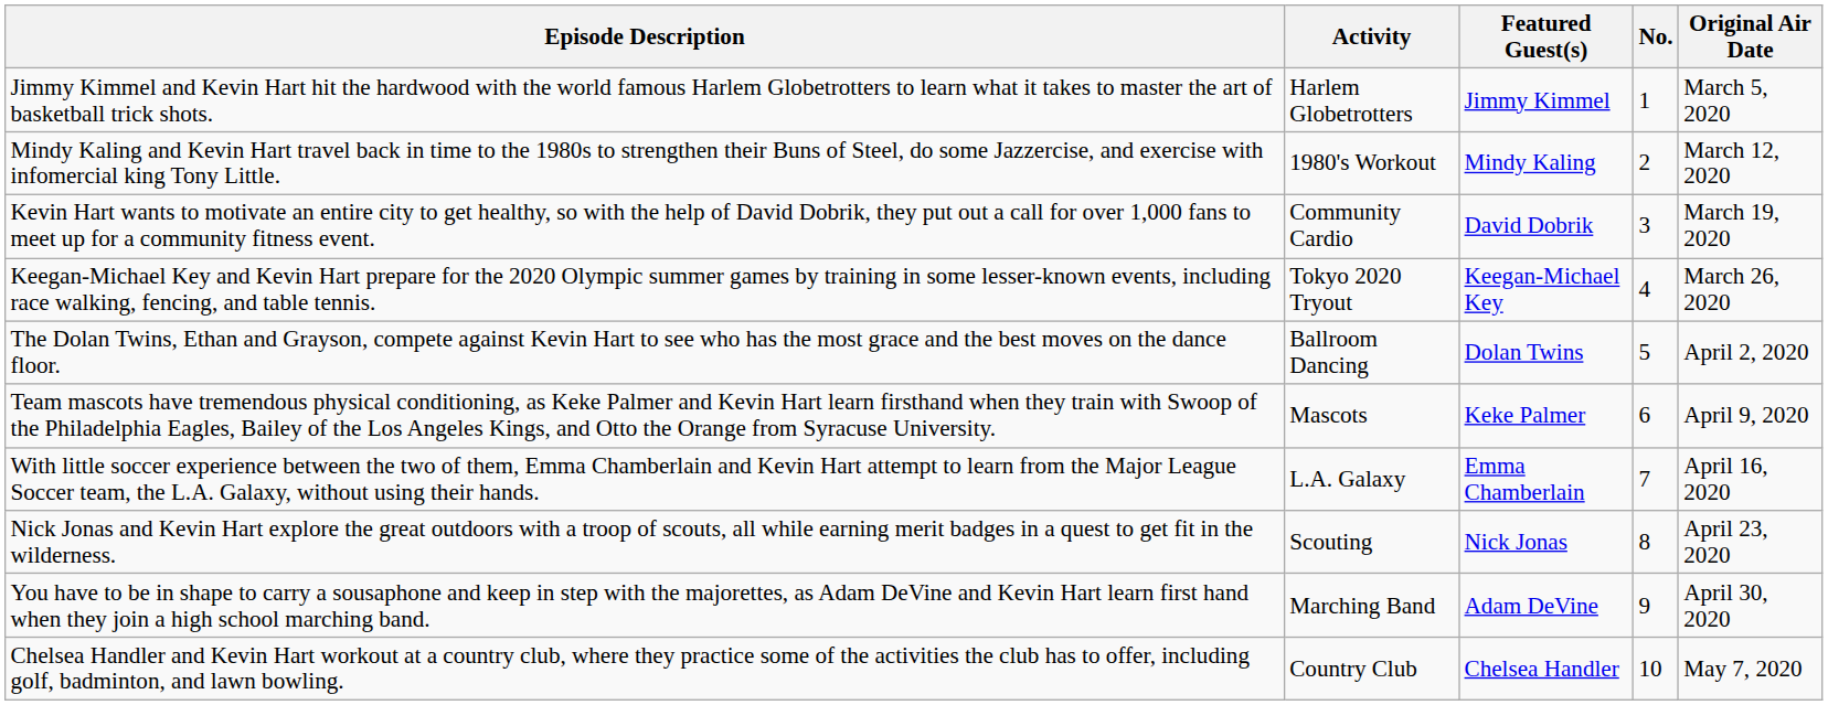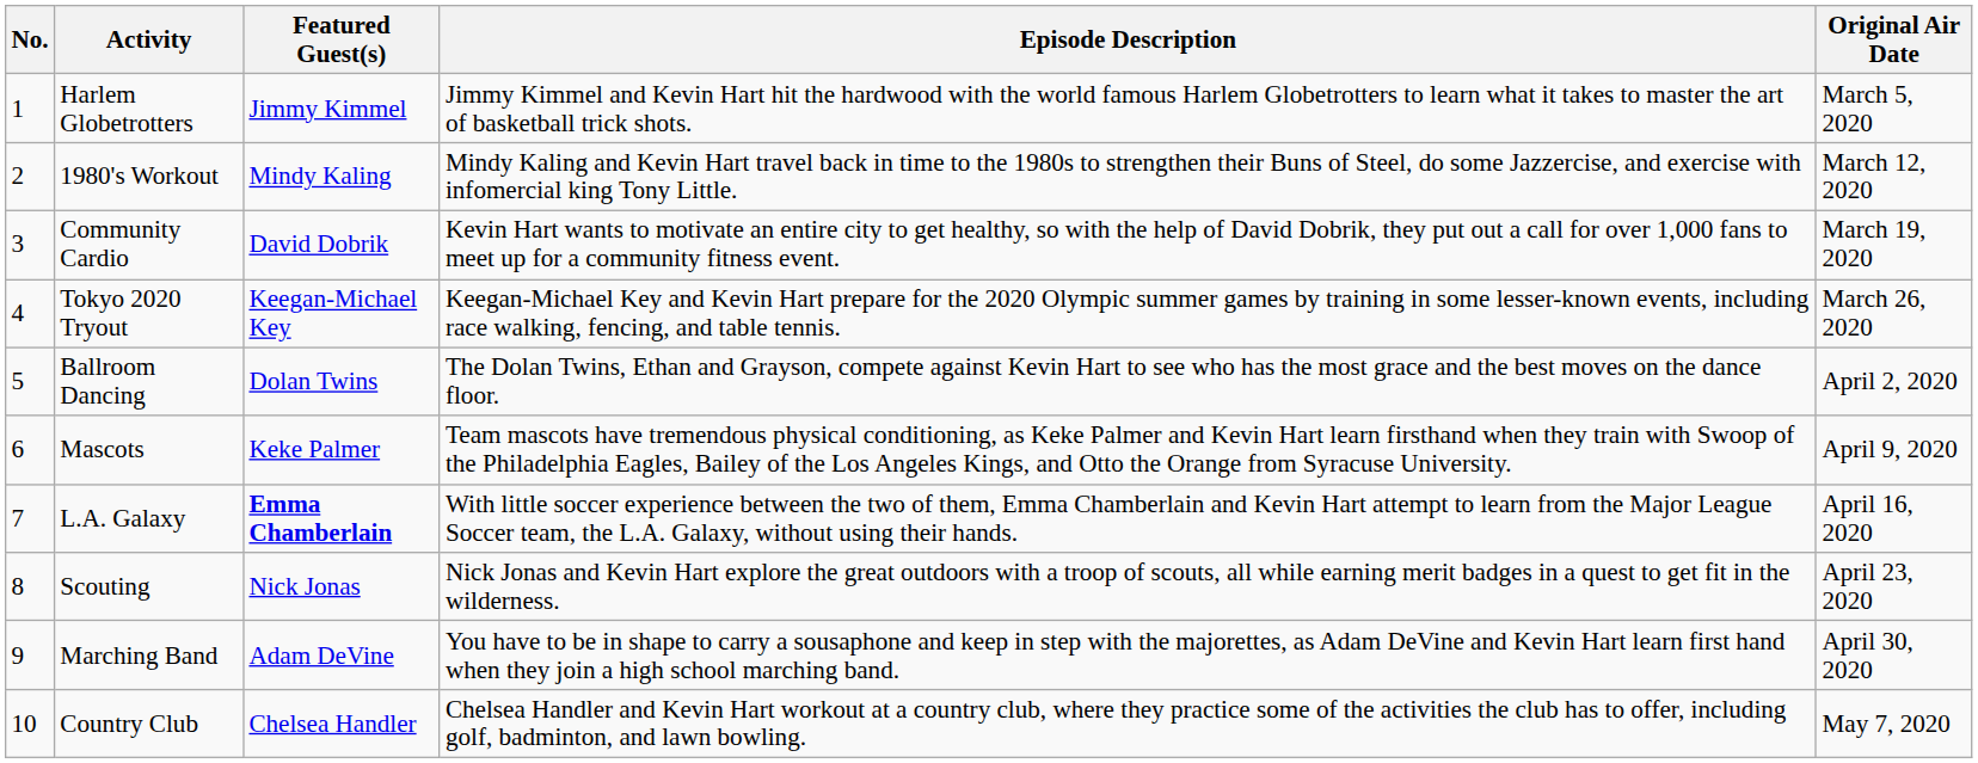 <table class="wikitable">
 <tr>
-<th>Episode Description</th>
+<th>No.</th>
 <th>Activity</th>
 <th>Featured Guest(s)</th>
-<th>No.</th>
+<th>Episode Description</th>
 <th>Original Air Date</th>
 </tr>
 <tr>
-<td>Jimmy Kimmel and Kevin Hart hit the hardwood with the world famous Harlem Globetrotters to learn what it takes to master the art of basketball trick shots.</td>
+<td>1</td>
 <td>Harlem Globetrotters</td>
 <td><a href='#'>Jimmy Kimmel</a></td>
-<td>1</td>
+<td>Jimmy Kimmel and Kevin Hart hit the hardwood with the world famous Harlem Globetrotters to learn what it takes to master the art of basketball trick shots.</td>
 <td>March 5, 2020</td>
 </tr>
 <tr>
-<td>Mindy Kaling and Kevin Hart travel back in time to the 1980s to strengthen their Buns of Steel, do some Jazzercise, and exercise with infomercial king Tony Little.</td>
+<td>2</td>
 <td>1980's Workout</td>
 <td><a href='#'>Mindy Kaling</a></td>
-<td>2</td>
+<td>Mindy Kaling and Kevin Hart travel back in time to the 1980s to strengthen their Buns of Steel, do some Jazzercise, and exercise with infomercial king Tony Little.</td>
 <td>March 12, 2020</td>
 </tr>
 <tr>
-<td>Kevin Hart wants to motivate an entire city to get healthy, so with the help of David Dobrik, they put out a call for over 1,000 fans to meet up for a community fitness event.</td>
+<td>3</td>
 <td>Community Cardio</td>
 <td><a href='#'>David Dobrik</a></td>
-<td>3</td>
+<td>Kevin Hart wants to motivate an entire city to get healthy, so with the help of David Dobrik, they put out a call for over 1,000 fans to meet up for a community fitness event.</td>
 <td>March 19, 2020</td>
 </tr>
 <tr>
-<td>Keegan-Michael Key and Kevin Hart prepare for the 2020 Olympic summer games by training in some lesser-known events, including race walking, fencing, and table tennis.</td>
+<td>4</td>
 <td>Tokyo 2020 Tryout</td>
 <td><a href='#'>Keegan-Michael Key</a></td>
-<td>4</td>
+<td>Keegan-Michael Key and Kevin Hart prepare for the 2020 Olympic summer games by training in some lesser-known events, including race walking, fencing, and table tennis.</td>
 <td>March 26, 2020</td>
 </tr>
 <tr>
-<td>The Dolan Twins, Ethan and Grayson, compete against Kevin Hart to see who has the most grace and the best moves on the dance floor.</td>
+<td>5</td>
 <td>Ballroom Dancing</td>
 <td><a href='#'>Dolan Twins</a></td>
-<td>5</td>
+<td>The Dolan Twins, Ethan and Grayson, compete against Kevin Hart to see who has the most grace and the best moves on the dance floor.</td>
 <td>April 2, 2020</td>
 </tr>
 <tr>
-<td>Team mascots have tremendous physical conditioning, as Keke Palmer and Kevin Hart learn firsthand when they train with Swoop of the Philadelphia Eagles, Bailey of the Los Angeles Kings, and Otto the Orange from Syracuse University.</td>
+<td>6</td>
 <td>Mascots</td>
 <td><a href='#'>Keke Palmer</a></td>
-<td>6</td>
+<td>Team mascots have tremendous physical conditioning, as Keke Palmer and Kevin Hart learn firsthand when they train with Swoop of the Philadelphia Eagles, Bailey of the Los Angeles Kings, and Otto the Orange from Syracuse University.</td>
 <td>April 9, 2020</td>
 </tr>
 <tr>
+<td>7</td>
+<td>L.A. Galaxy</td>
+<td><strong><a href='#'>Emma Chamberlain</a></strong></td>
 <td>With little soccer experience between the two of them, Emma Chamberlain and Kevin Hart attempt to learn from the Major League Soccer team, the L.A. Galaxy, without using their hands.</td>
-<td>L.A. Galaxy</td>
-<td><a href='#'>Emma Chamberlain</a></td>
-<td>7</td>
 <td>April 16, 2020</td>
 </tr>
 <tr>
-<td>Nick Jonas and Kevin Hart explore the great outdoors with a troop of scouts, all while earning merit badges in a quest to get fit in the wilderness.</td>
+<td>8</td>
 <td>Scouting</td>
 <td><a href='#'>Nick Jonas</a></td>
-<td>8</td>
+<td>Nick Jonas and Kevin Hart explore the great outdoors with a troop of scouts, all while earning merit badges in a quest to get fit in the wilderness.</td>
 <td>April 23, 2020</td>
 </tr>
 <tr>
-<td>You have to be in shape to carry a sousaphone and keep in step with the majorettes, as Adam DeVine and Kevin Hart learn first hand when they join a high school marching band.</td>
+<td>9</td>
 <td>Marching Band</td>
 <td><a href='#'>Adam DeVine</a></td>
-<td>9</td>
+<td>You have to be in shape to carry a sousaphone and keep in step with the majorettes, as Adam DeVine and Kevin Hart learn first hand when they join a high school marching band.</td>
 <td>April 30, 2020</td>
 </tr>
 <tr>
-<td>Chelsea Handler and Kevin Hart workout at a country club, where they practice some of the activities the club has to offer, including golf, badminton, and lawn bowling.</td>
+<td>10</td>
 <td>Country Club</td>
 <td><a href='#'>Chelsea Handler</a></td>
-<td>10</td>
+<td>Chelsea Handler and Kevin Hart workout at a country club, where they practice some of the activities the club has to offer, including golf, badminton, and lawn bowling.</td>
 <td>May 7, 2020</td>
 </tr>
 </table>
